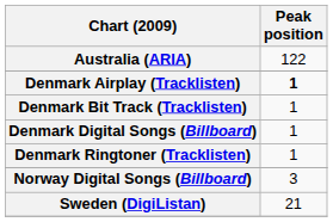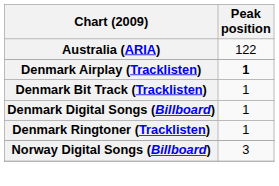 <table class="wikitable sortable plainrowheaders" style="text-align:center">
 <tr>
 <th scope="col">Chart (2009)</th>
 <th scope="col">Peak<br>position</th>
 </tr>
 <tr>
 <th scope="row">Australia (<a href='#'>ARIA</a>)</th>
 <td align=center>122</td>
 </tr>
 <tr>
 </tr>
 <tr>
 <th scope="row">Denmark Airplay (<a href='#'>Tracklisten</a>)</th>
 <td><strong>1</strong></td>
 </tr>
 <tr>
 <th scope="row">Denmark Bit Track (<a href='#'>Tracklisten</a>)</th>
 <td>1</td>
 </tr>
 <tr>
 <th scope="row">Denmark Digital Songs (<a href='#'><em>Billboard</em></a>)</th>
 <td>1</td>
 </tr>
 <tr>
 <th scope="row">Denmark Ringtoner (<a href='#'>Tracklisten</a>)</th>
 <td>1</td>
 </tr>
 <tr>
 </tr>
 <tr>
 </tr>
 <tr>
 <th scope="row">Norway Digital Songs (<a href='#'><em>Billboard</em></a>)</th>
 <td>3</td>
 </tr>
 <tr>
-<th scope="row">Sweden (<a href='#'>DigiListan</a>)</th>
-<td>21</td>
-</tr>
-<tr>
 </tr>
 </table>
